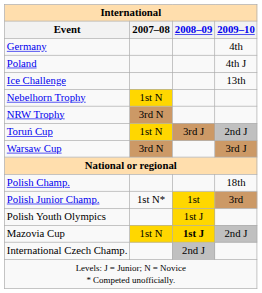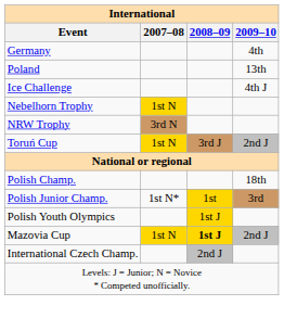 <table class="wikitable" style="text-align:center">
 <tr>
 <th style="background-color: #ffdead; " colspan=4 align=center>International</th>
 </tr>
 <tr>
 <th>Event</th>
 <th>2007–08</th>
 <th><a href='#'>2008–09</a></th>
 <th><a href='#'>2009–10</a></th>
 </tr>
 <tr>
 <td align=left> <a href='#'>Germany</a></td>
 <td></td>
 <td></td>
 <td>4th</td>
 </tr>
 <tr>
 <td align=left> <a href='#'>Poland</a></td>
 <td></td>
 <td></td>
-<td>4th J</td>
+<td>13th</td>
 </tr>
 <tr>
 <td align=left><a href='#'>Ice Challenge</a></td>
 <td></td>
 <td></td>
-<td>13th</td>
+<td>4th J</td>
 </tr>
 <tr>
 <td align=left><a href='#'>Nebelhorn Trophy</a></td>
 <td bgcolor=gold>1st N</td>
 <td></td>
 <td></td>
 </tr>
 <tr>
 <td align=left><a href='#'>NRW Trophy</a></td>
 <td bgcolor=cc9966>3rd N</td>
 <td></td>
 <td></td>
 </tr>
 <tr>
 <td align=left><a href='#'>Toruń Cup</a></td>
 <td bgcolor=gold>1st N</td>
 <td bgcolor=cc9966>3rd J</td>
 <td bgcolor=silver>2nd J</td>
-</tr>
-<tr>
-<td align=left><a href='#'>Warsaw Cup</a></td>
-<td bgcolor=cc9966>3rd N</td>
-<td></td>
-<td bgcolor=cc9966>3rd J</td>
 </tr>
 <tr>
 <th style="background-color: #ffdead; " colspan=4 align=center>National or regional</th>
 </tr>
 <tr>
 <td align=left><a href='#'>Polish Champ.</a></td>
 <td></td>
 <td></td>
 <td>18th</td>
 </tr>
 <tr>
 <td align=left><a href='#'>Polish Junior Champ.</a></td>
 <td>1st N*</td>
 <td bgcolor=gold>1st</td>
 <td bgcolor=cc9966>3rd</td>
 </tr>
 <tr>
 <td align=left>Polish Youth Olympics</td>
 <td></td>
 <td bgcolor=gold>1st J</td>
 <td></td>
 </tr>
 <tr>
 <td align=left>Mazovia Cup</td>
 <td bgcolor=gold>1st N</td>
 <td bgcolor=gold><strong>1st J</strong></td>
 <td bgcolor=silver>2nd J</td>
 </tr>
 <tr>
 <td align=left>International Czech Champ.</td>
 <td></td>
 <td bgcolor=silver>2nd J</td>
 <td></td>
 </tr>
 <tr>
 <td colspan=4 align=center><small> Levels: J = Junior; N = Novice <br> * Competed unofficially. </small></td>
 </tr>
 </table>
